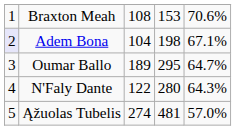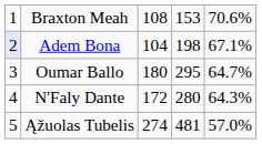 <table class="wikitable sortable" style="text-align:center">
 <tr>
 </tr>
 <tr>
 <td>1</td>
 <td>Braxton Meah</td>
 <td>108</td>
 <td>153</td>
 <td>70.6%</td>
 </tr>
 <tr>
 <td style="background: lavender;">2</td>
 <td><a href='#'>Adem Bona</a></td>
 <td>104</td>
 <td>198</td>
 <td>67.1%</td>
 </tr>
 <tr>
 <td>3</td>
 <td>Oumar Ballo</td>
-<td>189</td>
+<td>180</td>
 <td>295</td>
 <td>64.7%</td>
 </tr>
 <tr>
 <td>4</td>
 <td>N'Faly Dante</td>
-<td>122</td>
+<td>172</td>
 <td>280</td>
 <td>64.3%</td>
 </tr>
 <tr>
 <td>5</td>
 <td>Ąžuolas Tubelis</td>
 <td>274</td>
 <td>481</td>
 <td>57.0%</td>
 </tr>
 </table>
